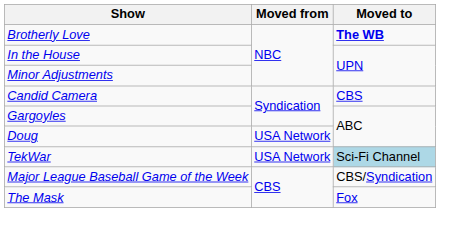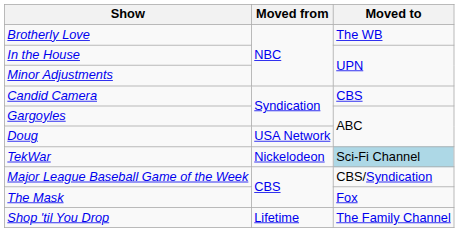 <table class="wikitable sortable">
 <tr>
 <th>Show</th>
 <th>Moved from</th>
 <th>Moved to</th>
 </tr>
 <tr>
 <td><em><a href='#'>Brotherly Love</a></em></td>
 <td rowspan="3"><a href='#'>NBC</a></td>
-<td><strong><a href='#'>The WB</a></strong></td>
+<td><a href='#'>The WB</a></td>
 </tr>
 <tr>
 <td><em><a href='#'>In the House</a></em></td>
 <td rowspan="2"><a href='#'>UPN</a></td>
 </tr>
 <tr>
 <td><em><a href='#'>Minor Adjustments</a></em></td>
 </tr>
 <tr>
 <td><em><a href='#'>Candid Camera</a></em></td>
 <td rowspan="2"><a href='#'>Syndication</a></td>
 <td><a href='#'>CBS</a></td>
 </tr>
 <tr>
 <td><em><a href='#'>Gargoyles</a></em></td>
 <td rowspan="2">ABC</td>
 </tr>
 <tr>
 <td><em><a href='#'>Doug</a></em></td>
 <td><a href='#'>USA Network</a></td>
 </tr>
 <tr>
 <td><em><a href='#'>TekWar</a></em></td>
-<td><a href='#'>USA Network</a></td>
+<td><a href='#'>Nickelodeon</a></td>
 <td style="background: lightblue;">Sci-Fi Channel</td>
 </tr>
 <tr>
 <td><em><a href='#'>Major League Baseball Game of the Week</a></em></td>
 <td rowspan="2"><a href='#'>CBS</a></td>
 <td>CBS/<a href='#'>Syndication</a></td>
 </tr>
 <tr>
 <td><em><a href='#'>The Mask</a></em></td>
 <td><a href='#'>Fox</a></td>
 </tr>
+<tr>
+<td><em><a href='#'>Shop 'til You Drop</a></em></td>
+<td><a href='#'>Lifetime</a></td>
+<td><a href='#'>The Family Channel</a></td>
+</tr>
 </table>
